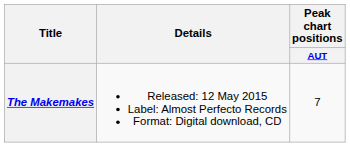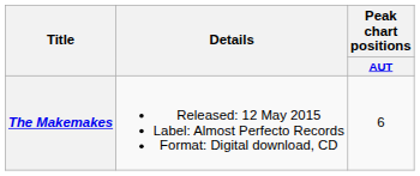 <table class="wikitable plainrowheaders" style="text-align:center;">
 <tr>
 <th scope="col" rowspan="2">Title</th>
 <th scope="col" rowspan="2">Details</th>
 <th scope="col" colspan="1">Peak chart positions</th>
 </tr>
 <tr>
 <th scope="col" style="width:3em;font-size:85%;"><a href='#'>AUT</a><br></th>
 </tr>
 <tr>
 <th scope="row"><em><a href='#'>The Makemakes</a></em></th>
 <td><br><ul><li>Released: 12 May 2015</li><li>Label: Almost Perfecto Records</li><li>Format: Digital download, CD</li></ul></td>
-<td>7</td>
+<td>6</td>
 </tr>
 </table>
